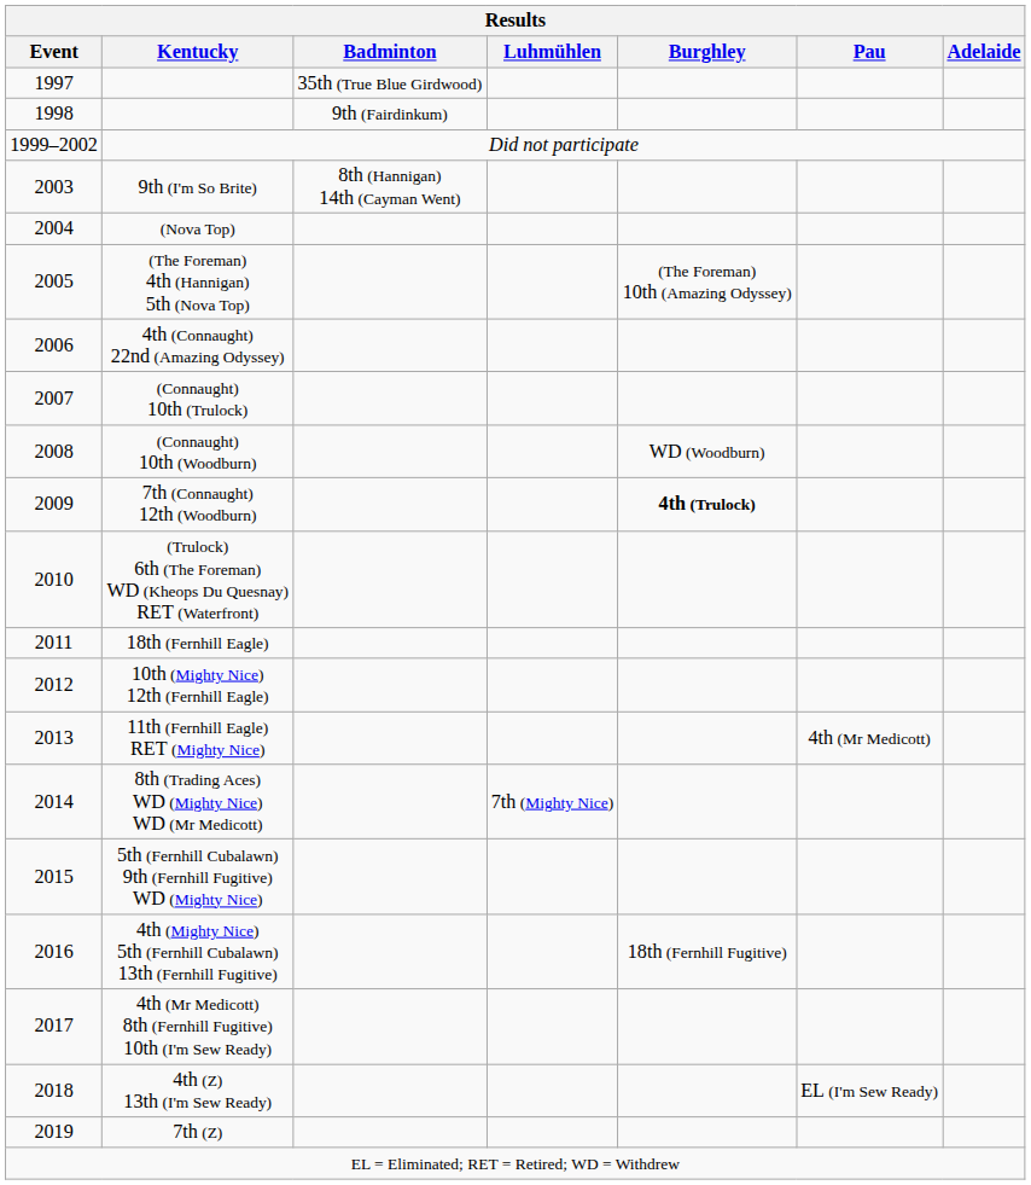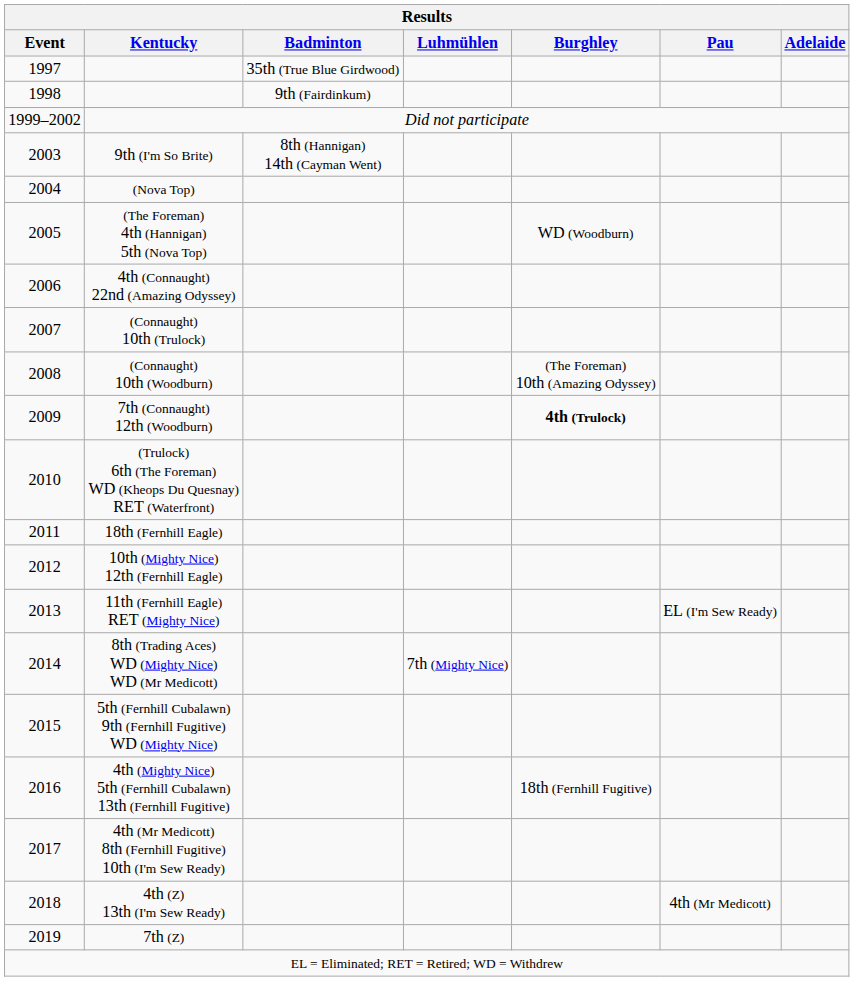 <table class="wikitable" style="text-align:center">
 <tr>
 <th colspan=13 align=center><strong>Results</strong></th>
 </tr>
 <tr>
 <th>Event</th>
 <th><a href='#'>Kentucky</a></th>
 <th><a href='#'>Badminton</a></th>
 <th><a href='#'>Luhmühlen</a></th>
 <th><a href='#'>Burghley</a></th>
 <th><a href='#'>Pau</a></th>
 <th><a href='#'>Adelaide</a></th>
 </tr>
 <tr>
 <td>1997</td>
 <td></td>
 <td>35th<small> (True Blue Girdwood)</small></td>
 <td></td>
 <td></td>
 <td></td>
 <td></td>
 </tr>
 <tr>
 <td>1998</td>
 <td></td>
 <td>9th<small> (Fairdinkum)</small></td>
 <td></td>
 <td></td>
 <td></td>
 <td></td>
 </tr>
 <tr>
 <td>1999–2002</td>
 <td colspan="6"><em>Did not participate</em></td>
 </tr>
 <tr>
 <td>2003</td>
 <td>9th<small> (I'm So Brite)</small></td>
 <td>8th<small> (Hannigan)</small><br>14th<small> (Cayman Went)</small></td>
 <td></td>
 <td></td>
 <td></td>
 <td></td>
 </tr>
 <tr>
 <td>2004</td>
 <td><small> (Nova Top)</small></td>
 <td></td>
 <td></td>
 <td></td>
 <td></td>
 <td></td>
 </tr>
 <tr>
 <td>2005</td>
 <td><small> (The Foreman)</small><br>4th<small> (Hannigan)</small><br>5th<small> (Nova Top)</small></td>
 <td></td>
 <td></td>
-<td><small> (The Foreman)</small><br>10th<small> (Amazing Odyssey)</small></td>
+<td>WD<small> (Woodburn)</small></td>
 <td></td>
 <td></td>
 </tr>
 <tr>
 <td>2006</td>
 <td>4th<small> (Connaught)</small><br>22nd<small> (Amazing Odyssey)</small></td>
 <td></td>
 <td></td>
 <td></td>
 <td></td>
 <td></td>
 </tr>
 <tr>
 <td>2007</td>
 <td><small> (Connaught)</small><br>10th<small> (Trulock)</small></td>
 <td></td>
 <td></td>
 <td></td>
 <td></td>
 <td></td>
 </tr>
 <tr>
 <td>2008</td>
 <td><small> (Connaught)</small><br>10th<small> (Woodburn)</small></td>
 <td></td>
 <td></td>
-<td>WD<small> (Woodburn)</small></td>
+<td><small> (The Foreman)</small><br>10th<small> (Amazing Odyssey)</small></td>
 <td></td>
 <td></td>
 </tr>
 <tr>
 <td>2009</td>
 <td>7th<small> (Connaught)</small><br>12th<small> (Woodburn)</small></td>
 <td></td>
 <td></td>
 <td><strong>4th<small> (Trulock)</small></strong></td>
 <td></td>
 <td></td>
 </tr>
 <tr>
 <td>2010</td>
 <td><small> (Trulock)</small><br>6th<small> (The Foreman)</small><br>WD<small> (Kheops Du Quesnay)</small><br>RET<small> (Waterfront)</small></td>
 <td></td>
 <td></td>
 <td></td>
 <td></td>
 <td></td>
 </tr>
 <tr>
 <td>2011</td>
 <td>18th<small> (Fernhill Eagle)</small></td>
 <td></td>
 <td></td>
 <td></td>
 <td></td>
 <td></td>
 </tr>
 <tr>
 <td>2012</td>
 <td>10th<small> (<a href='#'>Mighty Nice</a>)</small><br>12th<small> (Fernhill Eagle)</small></td>
 <td></td>
 <td></td>
 <td></td>
 <td></td>
 <td></td>
 </tr>
 <tr>
 <td>2013</td>
 <td>11th<small> (Fernhill Eagle)</small><br>RET<small> (<a href='#'>Mighty Nice</a>)</small></td>
 <td></td>
 <td></td>
 <td></td>
-<td>4th<small> (Mr Medicott)</small></td>
+<td>EL<small> (I'm Sew Ready)</small></td>
 <td></td>
 </tr>
 <tr>
 <td>2014</td>
 <td>8th<small> (Trading Aces)</small><br>WD<small> (<a href='#'>Mighty Nice</a>)</small><br>WD<small> (Mr Medicott)</small></td>
 <td></td>
 <td>7th<small> (<a href='#'>Mighty Nice</a>)</small></td>
 <td></td>
 <td></td>
 <td></td>
 </tr>
 <tr>
 <td>2015</td>
 <td>5th<small> (Fernhill Cubalawn)</small><br>9th<small> (Fernhill Fugitive)</small><br>WD<small> (<a href='#'>Mighty Nice</a>)</small></td>
 <td></td>
 <td></td>
 <td></td>
 <td></td>
 <td></td>
 </tr>
 <tr>
 <td>2016</td>
 <td>4th<small> (<a href='#'>Mighty Nice</a>)</small><br>5th<small> (Fernhill Cubalawn)</small><br>13th<small> (Fernhill Fugitive)</small></td>
 <td></td>
 <td></td>
 <td>18th<small> (Fernhill Fugitive)</small></td>
 <td></td>
 <td></td>
 </tr>
 <tr>
 <td>2017</td>
 <td>4th<small> (Mr Medicott)</small><br>8th<small> (Fernhill Fugitive)</small><br>10th<small> (I'm Sew Ready)</small></td>
 <td></td>
 <td></td>
 <td></td>
 <td></td>
 <td></td>
 </tr>
 <tr>
 <td>2018</td>
 <td>4th<small> (Z)</small><br>13th<small> (I'm Sew Ready)</small></td>
 <td></td>
 <td></td>
 <td></td>
-<td>EL<small> (I'm Sew Ready)</small></td>
+<td>4th<small> (Mr Medicott)</small></td>
 <td></td>
 </tr>
 <tr>
 <td>2019</td>
 <td>7th<small> (Z)</small></td>
 <td></td>
 <td></td>
 <td></td>
 <td></td>
 <td></td>
 </tr>
 <tr>
 <td colspan=13 align=center><small> EL = Eliminated; RET = Retired; WD = Withdrew </small></td>
 </tr>
 </table>
